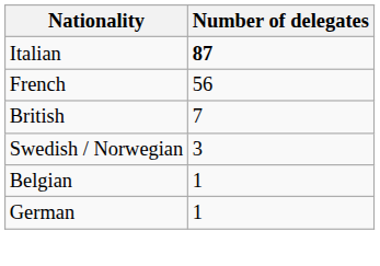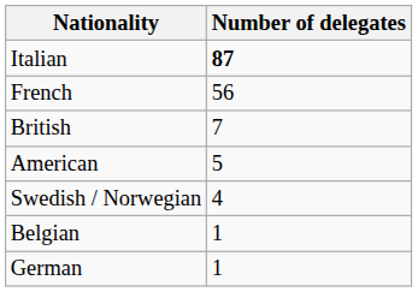 <table class="wikitable">
 <tr>
 <th>Nationality</th>
 <th>Number of delegates</th>
 </tr>
 <tr>
 <td>Italian</td>
 <td><strong>87</strong></td>
 </tr>
 <tr>
 <td>French</td>
 <td>56</td>
 </tr>
 <tr>
 <td>British</td>
 <td>7</td>
 </tr>
 <tr>
+<td>American</td>
+<td>5</td>
+</tr>
+<tr>
 <td>Swedish / Norwegian</td>
-<td>3</td>
+<td>4</td>
 </tr>
 <tr>
 <td>Belgian</td>
 <td>1</td>
 </tr>
 <tr>
 <td>German</td>
 <td>1</td>
 </tr>
 </table>
